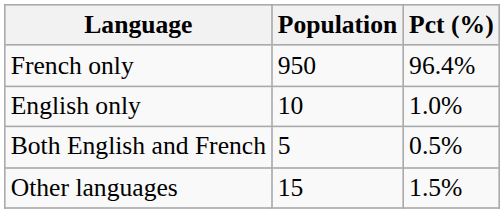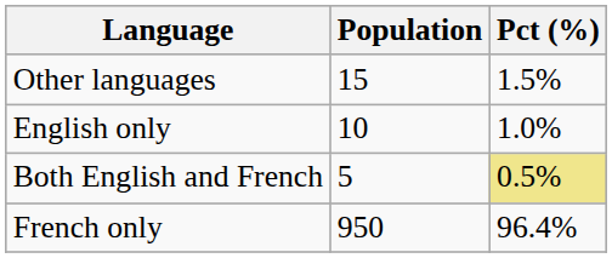 <table class="wikitable">
 <tr>
 <th>Language</th>
 <th>Population</th>
 <th>Pct (%)</th>
 </tr>
 <tr>
-<td>French only</td>
-<td>950</td>
-<td>96.4%</td>
+<td>Other languages</td>
+<td>15</td>
+<td>1.5%</td>
 </tr>
 <tr>
 <td>English only</td>
 <td>10</td>
 <td>1.0%</td>
 </tr>
 <tr>
 <td>Both English and French</td>
 <td>5</td>
-<td>0.5%</td>
+<td style="background: khaki;">0.5%</td>
 </tr>
 <tr>
-<td>Other languages</td>
-<td>15</td>
-<td>1.5%</td>
+<td>French only</td>
+<td>950</td>
+<td>96.4%</td>
 </tr>
 </table>
